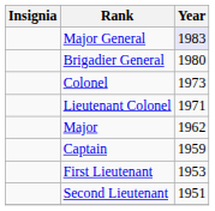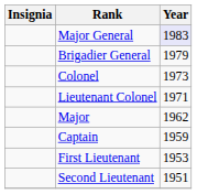 <table class="wikitable">
 <tr>
 <th>Insignia</th>
 <th>Rank</th>
 <th>Year</th>
 </tr>
 <tr>
 <td></td>
 <td><a href='#'>Major General</a></td>
 <td style="background: lavender;">1983</td>
 </tr>
 <tr>
 <td></td>
 <td><a href='#'>Brigadier General</a></td>
-<td>1980</td>
+<td>1979</td>
 </tr>
 <tr>
 <td></td>
 <td><a href='#'>Colonel</a></td>
 <td>1973</td>
 </tr>
 <tr>
 <td></td>
 <td><a href='#'>Lieutenant Colonel</a></td>
 <td>1971</td>
 </tr>
 <tr>
 <td></td>
 <td><a href='#'>Major</a></td>
 <td>1962</td>
 </tr>
 <tr>
 <td></td>
 <td><a href='#'>Captain</a></td>
 <td>1959</td>
 </tr>
 <tr>
 <td></td>
 <td><a href='#'>First Lieutenant</a></td>
 <td>1953</td>
 </tr>
 <tr>
 <td></td>
 <td><a href='#'>Second Lieutenant</a></td>
 <td>1951</td>
 </tr>
 <tr>
 </tr>
 </table>
